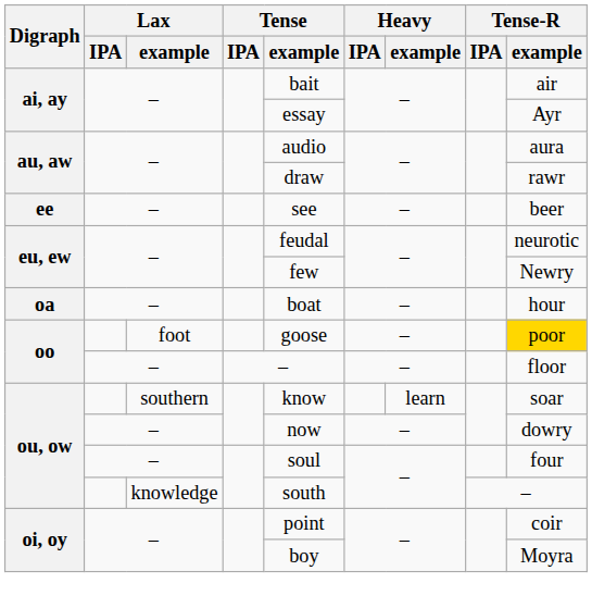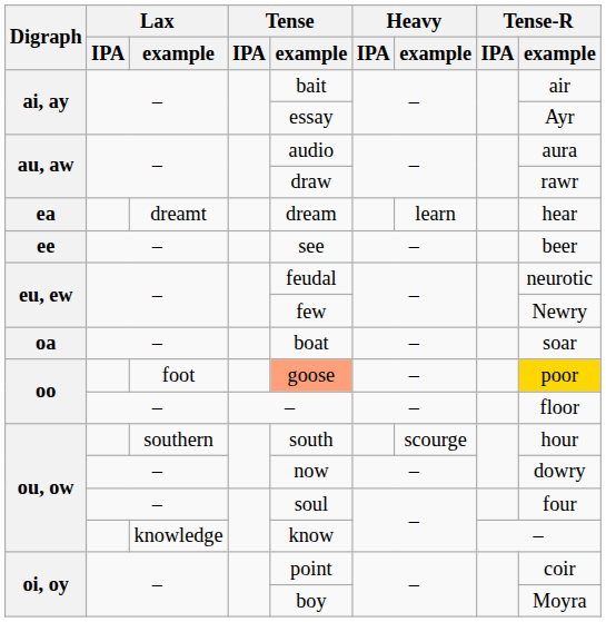 <table class="wikitable" style="text-align: center">
 <tr>
 <th rowspan="2">Digraph</th>
 <th colspan="2">Lax</th>
 <th colspan="2">Tense</th>
 <th colspan="2">Heavy</th>
 <th colspan="2">Tense-R</th>
 </tr>
 <tr>
 <th>IPA</th>
 <th>example</th>
 <th>IPA</th>
 <th>example</th>
 <th>IPA</th>
 <th>example</th>
 <th>IPA</th>
 <th>example</th>
 </tr>
 <tr>
 <th rowspan="2">ai, ay</th>
 <td colspan="2" rowspan="2">–</td>
 <td rowspan="2"></td>
 <td>bait</td>
 <td colspan="2" rowspan="2">–</td>
 <td rowspan="2"></td>
 <td>air</td>
 </tr>
 <tr>
 <td>essay</td>
 <td>Ayr</td>
 </tr>
 <tr>
 <th rowspan="2">au, aw</th>
 <td colspan="2" rowspan="2">–</td>
 <td rowspan="2"></td>
 <td>audio</td>
 <td colspan="2" rowspan="2">–</td>
 <td rowspan="2"></td>
 <td>aura</td>
 </tr>
 <tr>
 <td>draw</td>
 <td>rawr</td>
 </tr>
 <tr>
+<th>ea</th>
+<td></td>
+<td>dreamt</td>
+<td></td>
+<td>dream</td>
+<td></td>
+<td>learn</td>
+<td></td>
+<td>hear</td>
+</tr>
+<tr>
 <th>ee</th>
 <td colspan="2">–</td>
 <td></td>
 <td>see</td>
 <td colspan="2">–</td>
 <td></td>
 <td>beer</td>
 </tr>
 <tr>
 <th rowspan="2">eu, ew</th>
 <td colspan="2" rowspan="2">–</td>
 <td rowspan="2"></td>
 <td>feudal</td>
 <td colspan="2" rowspan="2">–</td>
 <td rowspan="2"></td>
 <td>neurotic</td>
 </tr>
 <tr>
 <td>few</td>
 <td>Newry</td>
 </tr>
 <tr>
 <th>oa</th>
 <td colspan="2">–</td>
 <td></td>
 <td>boat</td>
 <td colspan="2">–</td>
 <td></td>
-<td>hour</td>
+<td>soar</td>
 </tr>
 <tr>
 <th rowspan="2">oo</th>
 <td></td>
 <td>foot</td>
 <td></td>
-<td>goose</td>
+<td style="background: lightsalmon;">goose</td>
 <td colspan="2">–</td>
 <td></td>
 <td style="background: gold;">poor</td>
 </tr>
 <tr>
 <td colspan="2">–</td>
 <td colspan="2">–</td>
 <td colspan="2">–</td>
 <td></td>
 <td>floor</td>
 </tr>
 <tr>
 <th rowspan="4">ou, ow</th>
 <td></td>
 <td>southern</td>
 <td rowspan="2"></td>
-<td>know</td>
+<td>south</td>
 <td></td>
-<td>learn</td>
+<td>scourge</td>
 <td rowspan="2"></td>
-<td>soar</td>
+<td>hour</td>
 </tr>
 <tr>
 <td colspan="2">–</td>
 <td>now</td>
 <td colspan="2">–</td>
 <td>dowry</td>
 </tr>
 <tr>
 <td colspan="2">–</td>
 <td rowspan="2"></td>
 <td>soul</td>
 <td colspan="2" rowspan="2">–</td>
 <td></td>
 <td>four</td>
 </tr>
 <tr>
 <td></td>
 <td>knowledge</td>
-<td>south</td>
+<td>know</td>
 <td colspan="2">–</td>
 </tr>
 <tr>
 <th rowspan="2">oi, oy</th>
 <td colspan="2" rowspan="2">–</td>
 <td rowspan="2"></td>
 <td>point</td>
 <td colspan="2" rowspan="2">–</td>
 <td rowspan="2"></td>
 <td>coir</td>
 </tr>
 <tr>
 <td>boy</td>
 <td>Moyra</td>
 </tr>
 </table>
